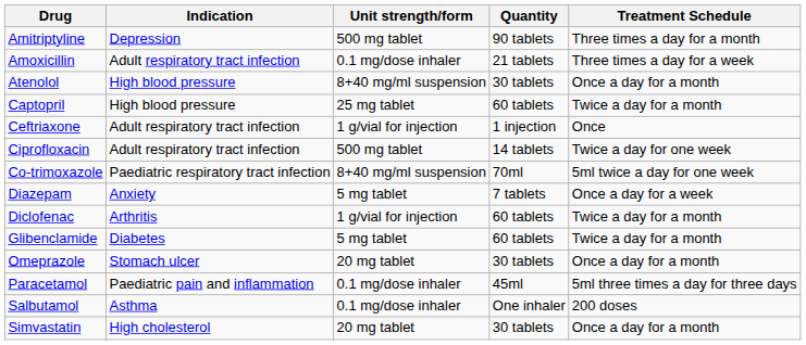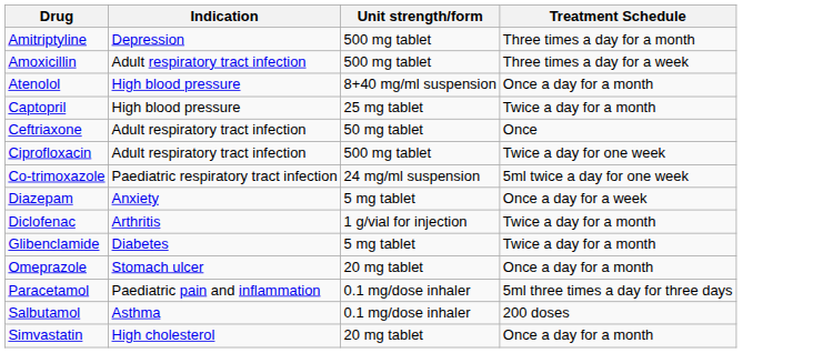 <table class="wikitable">
 <tr>
 <th>Drug</th>
 <th>Indication</th>
 <th>Unit strength/form</th>
-<th>Quantity</th>
 <th>Treatment Schedule</th>
 </tr>
 <tr>
 <td><a href='#'>Amitriptyline</a></td>
 <td><a href='#'>Depression</a></td>
 <td>500 mg tablet</td>
-<td>90 tablets</td>
 <td>Three times a day for a month</td>
 </tr>
 <tr>
 <td><a href='#'>Amoxicillin</a></td>
 <td>Adult <a href='#'>respiratory tract infection</a></td>
-<td>0.1 mg/dose inhaler</td>
-<td>21 tablets</td>
+<td>500 mg tablet</td>
 <td>Three times a day for a week</td>
 </tr>
 <tr>
 <td><a href='#'>Atenolol</a></td>
 <td><a href='#'>High blood pressure</a></td>
 <td>8+40 mg/ml suspension</td>
-<td>30 tablets</td>
 <td>Once a day for a month</td>
 </tr>
 <tr>
 <td><a href='#'>Captopril</a></td>
 <td>High blood pressure</td>
 <td>25 mg tablet</td>
-<td>60 tablets</td>
 <td>Twice a day for a month</td>
 </tr>
 <tr>
 <td><a href='#'>Ceftriaxone</a></td>
 <td>Adult respiratory tract infection</td>
-<td>1 g/vial for injection</td>
-<td>1 injection</td>
+<td>50 mg tablet</td>
 <td>Once</td>
 </tr>
 <tr>
 <td><a href='#'>Ciprofloxacin</a></td>
 <td>Adult respiratory tract infection</td>
 <td>500 mg tablet</td>
-<td>14 tablets</td>
 <td>Twice a day for one week</td>
 </tr>
 <tr>
 <td><a href='#'>Co-trimoxazole</a></td>
 <td>Paediatric respiratory tract infection</td>
-<td>8+40 mg/ml suspension</td>
-<td>70ml</td>
+<td>24 mg/ml suspension</td>
 <td>5ml twice a day for one week</td>
 </tr>
 <tr>
 <td><a href='#'>Diazepam</a></td>
 <td><a href='#'>Anxiety</a></td>
 <td>5 mg tablet</td>
-<td>7 tablets</td>
 <td>Once a day for a week</td>
 </tr>
 <tr>
 <td><a href='#'>Diclofenac</a></td>
 <td><a href='#'>Arthritis</a></td>
 <td>1 g/vial for injection</td>
-<td>60 tablets</td>
 <td>Twice a day for a month</td>
 </tr>
 <tr>
 <td><a href='#'>Glibenclamide</a></td>
 <td><a href='#'>Diabetes</a></td>
 <td>5 mg tablet</td>
-<td>60 tablets</td>
 <td>Twice a day for a month</td>
 </tr>
 <tr>
 <td><a href='#'>Omeprazole</a></td>
 <td><a href='#'>Stomach ulcer</a></td>
 <td>20 mg tablet</td>
-<td>30 tablets</td>
 <td>Once a day for a month</td>
 </tr>
 <tr>
 <td><a href='#'>Paracetamol</a></td>
 <td>Paediatric <a href='#'>pain</a> and <a href='#'>inflammation</a></td>
 <td>0.1 mg/dose inhaler</td>
-<td>45ml</td>
 <td>5ml three times a day for three days</td>
 </tr>
 <tr>
 <td><a href='#'>Salbutamol</a></td>
 <td><a href='#'>Asthma</a></td>
 <td>0.1 mg/dose inhaler</td>
-<td>One inhaler</td>
 <td>200 doses</td>
 </tr>
 <tr>
 <td><a href='#'>Simvastatin</a></td>
 <td><a href='#'>High cholesterol</a></td>
 <td>20 mg tablet</td>
-<td>30 tablets</td>
 <td>Once a day for a month</td>
 </tr>
 </table>
